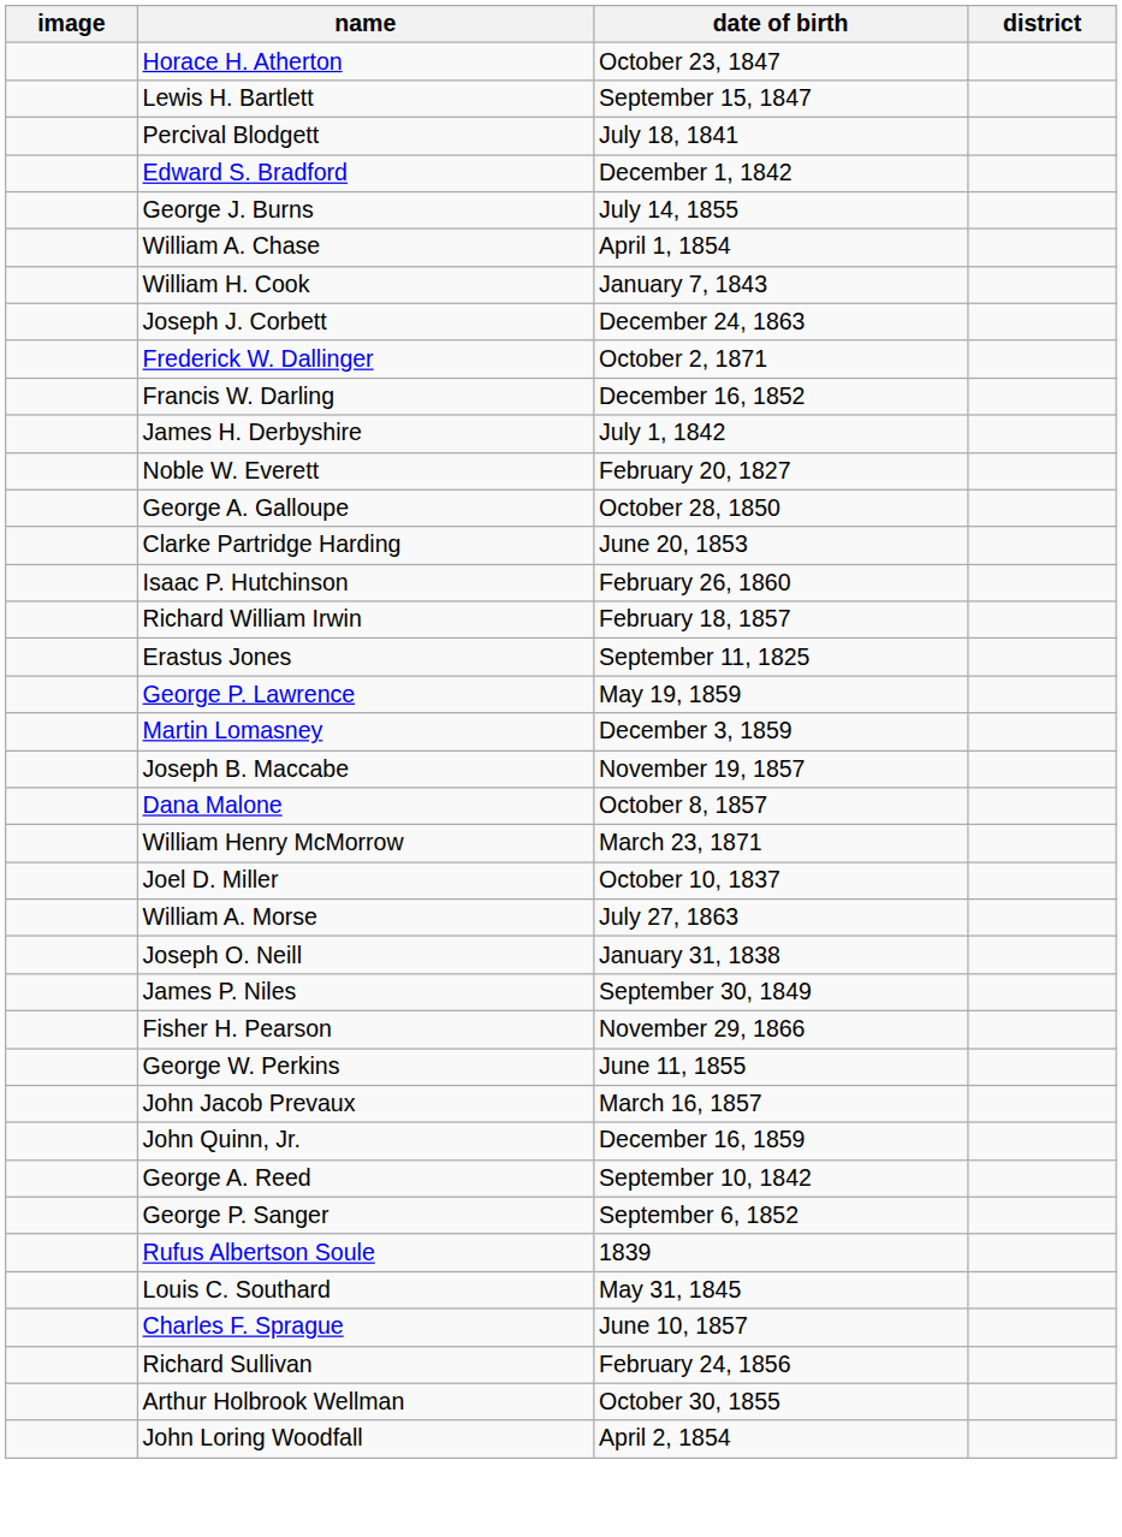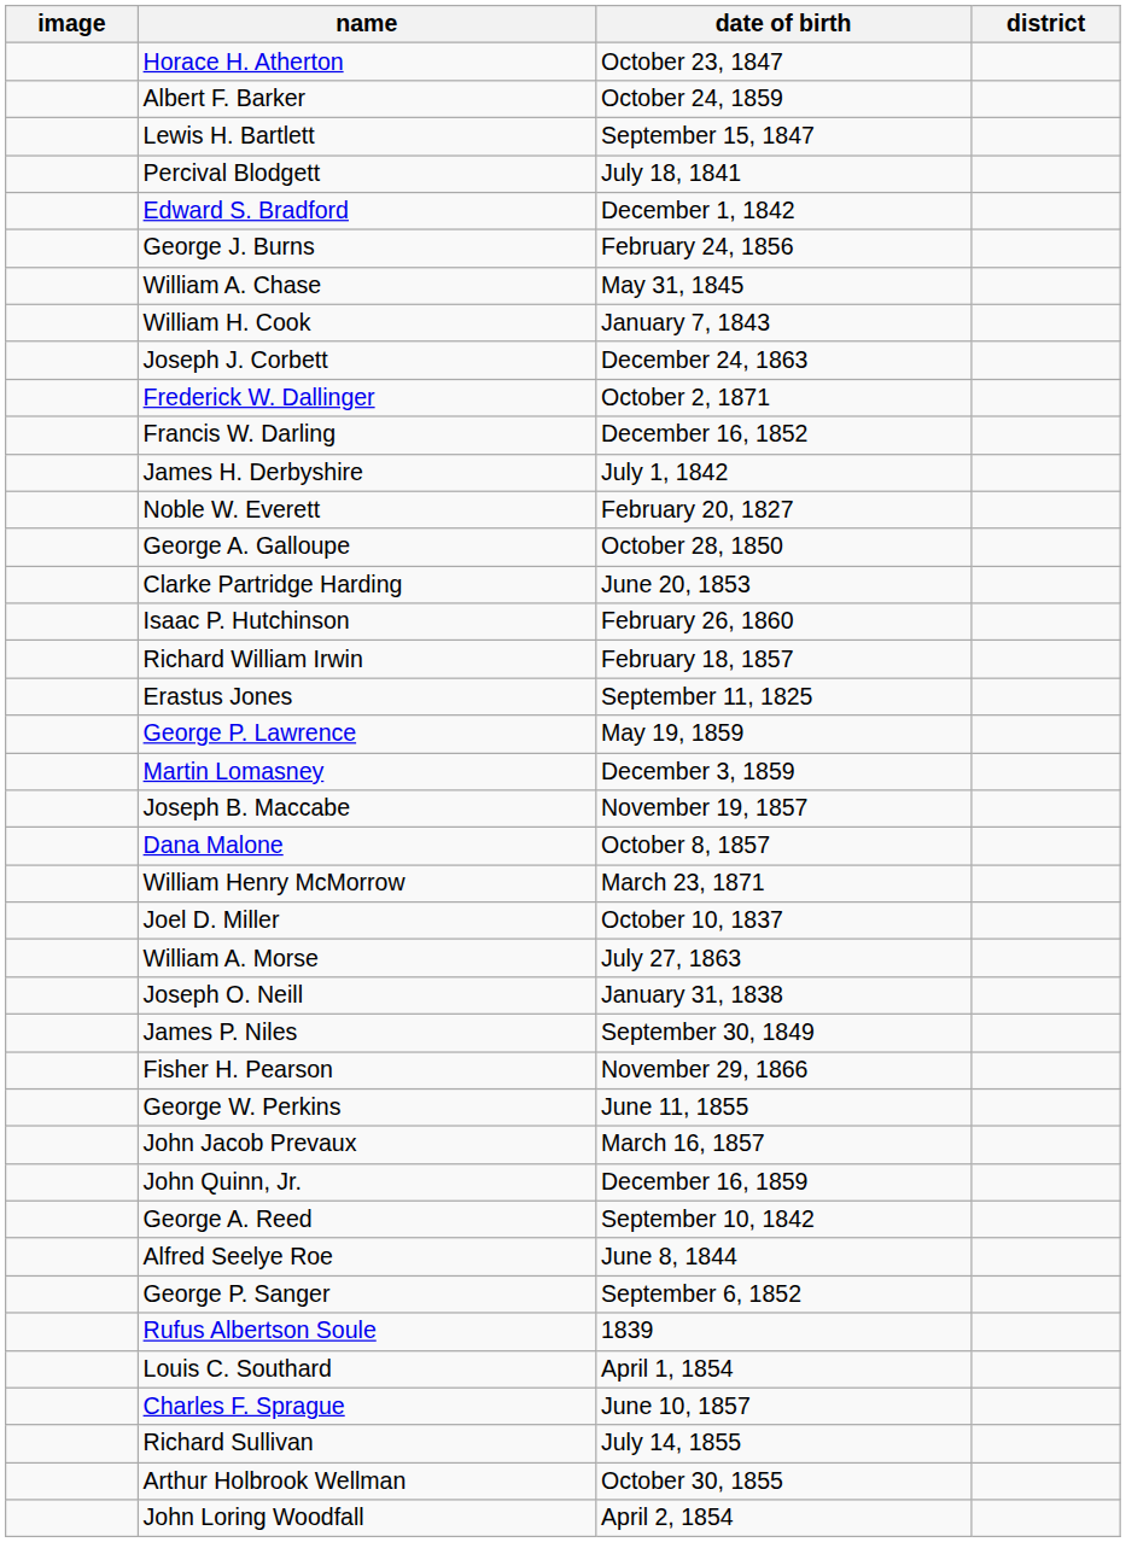 <table class='wikitable sortable' style="width:60%">
 <tr>
 <th>image</th>
 <th>name </th>
 <th data-sort-type=date>date of birth </th>
 <th>district</th>
 </tr>
 <tr>
 <td></td>
 <td><a href='#'>Horace H. Atherton</a></td>
 <td>October 23, 1847</td>
+<td></td>
+</tr>
+<tr>
+<td></td>
+<td>Albert F. Barker</td>
+<td>October 24, 1859</td>
 <td></td>
 </tr>
 <tr>
 <td></td>
 <td>Lewis H. Bartlett</td>
 <td>September 15, 1847</td>
 <td></td>
 </tr>
 <tr>
 <td></td>
 <td>Percival Blodgett</td>
 <td>July 18, 1841</td>
 <td></td>
 </tr>
 <tr>
 <td></td>
 <td><a href='#'>Edward S. Bradford</a></td>
 <td>December 1, 1842</td>
 <td></td>
 </tr>
 <tr>
 <td></td>
 <td>George J. Burns</td>
-<td>July 14, 1855</td>
+<td>February 24, 1856</td>
 <td></td>
 </tr>
 <tr>
 <td></td>
 <td>William A. Chase</td>
-<td>April 1, 1854</td>
+<td>May 31, 1845</td>
 <td></td>
 </tr>
 <tr>
 <td></td>
 <td>William H. Cook</td>
 <td>January 7, 1843</td>
 <td></td>
 </tr>
 <tr>
 <td></td>
 <td>Joseph J. Corbett</td>
 <td>December 24, 1863</td>
 <td></td>
 </tr>
 <tr>
 <td></td>
 <td><a href='#'>Frederick W. Dallinger</a></td>
 <td>October 2, 1871</td>
 <td></td>
 </tr>
 <tr>
 <td></td>
 <td>Francis W. Darling</td>
 <td>December 16, 1852</td>
 <td></td>
 </tr>
 <tr>
 <td></td>
 <td>James H. Derbyshire</td>
 <td>July 1, 1842</td>
 <td></td>
 </tr>
 <tr>
 <td></td>
 <td>Noble W. Everett</td>
 <td>February 20, 1827</td>
 <td></td>
 </tr>
 <tr>
 <td></td>
 <td>George A. Galloupe</td>
 <td>October 28, 1850</td>
 <td></td>
 </tr>
 <tr>
 <td></td>
 <td>Clarke Partridge Harding</td>
 <td>June 20, 1853</td>
 <td></td>
 </tr>
 <tr>
 <td></td>
 <td>Isaac P. Hutchinson</td>
 <td>February 26, 1860</td>
 <td></td>
 </tr>
 <tr>
 <td></td>
 <td>Richard William Irwin</td>
 <td>February 18, 1857</td>
 <td></td>
 </tr>
 <tr>
 <td></td>
 <td>Erastus Jones</td>
 <td>September 11, 1825</td>
 <td></td>
 </tr>
 <tr>
 <td></td>
 <td><a href='#'>George P. Lawrence</a></td>
 <td>May 19, 1859</td>
 <td></td>
 </tr>
 <tr>
 <td></td>
 <td><a href='#'>Martin Lomasney</a></td>
 <td>December 3, 1859</td>
 <td></td>
 </tr>
 <tr>
 <td></td>
 <td>Joseph B. Maccabe</td>
 <td>November 19, 1857</td>
 <td></td>
 </tr>
 <tr>
 <td></td>
 <td><a href='#'>Dana Malone</a></td>
 <td>October 8, 1857</td>
 <td></td>
 </tr>
 <tr>
 <td></td>
 <td>William Henry McMorrow</td>
 <td>March 23, 1871</td>
 <td></td>
 </tr>
 <tr>
 <td></td>
 <td>Joel D. Miller</td>
 <td>October 10, 1837</td>
 <td></td>
 </tr>
 <tr>
 <td></td>
 <td>William A. Morse</td>
 <td>July 27, 1863</td>
 <td></td>
 </tr>
 <tr>
 <td></td>
 <td>Joseph O. Neill</td>
 <td>January 31, 1838</td>
 <td></td>
 </tr>
 <tr>
 <td></td>
 <td>James P. Niles</td>
 <td>September 30, 1849</td>
 <td></td>
 </tr>
 <tr>
 <td></td>
 <td>Fisher H. Pearson</td>
 <td>November 29, 1866</td>
 <td></td>
 </tr>
 <tr>
 <td></td>
 <td>George W. Perkins</td>
 <td>June 11, 1855</td>
 <td></td>
 </tr>
 <tr>
 <td></td>
 <td>John Jacob Prevaux</td>
 <td>March 16, 1857</td>
 <td></td>
 </tr>
 <tr>
 <td></td>
 <td>John Quinn, Jr.</td>
 <td>December 16, 1859</td>
 <td></td>
 </tr>
 <tr>
 <td></td>
 <td>George A. Reed</td>
 <td>September 10, 1842</td>
 <td></td>
 </tr>
 <tr>
 <td></td>
+<td>Alfred Seelye Roe</td>
+<td>June 8, 1844</td>
+<td></td>
+</tr>
+<tr>
+<td></td>
 <td>George P. Sanger</td>
 <td>September 6, 1852</td>
 <td></td>
 </tr>
 <tr>
 <td></td>
 <td><a href='#'>Rufus Albertson Soule</a></td>
 <td>1839</td>
 <td></td>
 </tr>
 <tr>
 <td></td>
 <td>Louis C. Southard</td>
-<td>May 31, 1845</td>
+<td>April 1, 1854</td>
 <td></td>
 </tr>
 <tr>
 <td></td>
 <td><a href='#'>Charles F. Sprague</a></td>
 <td>June 10, 1857</td>
 <td></td>
 </tr>
 <tr>
 <td></td>
 <td>Richard Sullivan</td>
-<td>February 24, 1856</td>
+<td>July 14, 1855</td>
 <td></td>
 </tr>
 <tr>
 <td></td>
 <td>Arthur Holbrook Wellman</td>
 <td>October 30, 1855</td>
 <td></td>
 </tr>
 <tr>
 <td></td>
 <td>John Loring Woodfall</td>
 <td>April 2, 1854</td>
 <td></td>
 </tr>
 </table>
